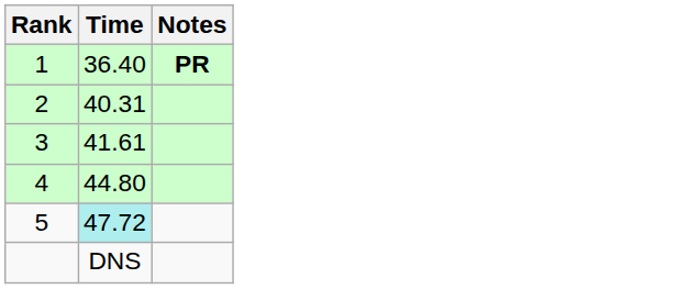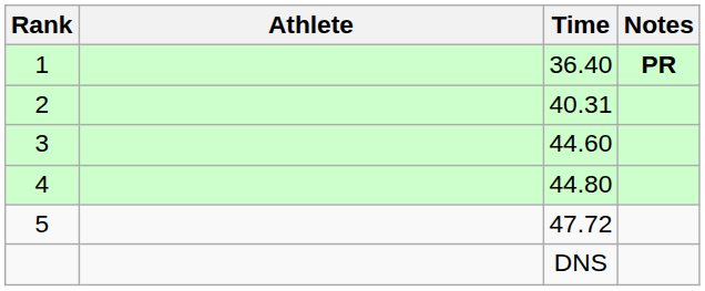 <table class="wikitable" style="text-align:center">
 <tr>
 <th>Rank</th>
+<th Style="width:18em">Athlete</th>
 <th>Time</th>
 <th>Notes</th>
 </tr>
 <tr style="background:#cfc">
 <td>1</td>
+<td style="text-align:left"></td>
 <td>36.40</td>
 <td><strong>PR</strong></td>
 </tr>
 <tr style="background:#cfc">
 <td>2</td>
+<td style="text-align:left"></td>
 <td>40.31</td>
 <td></td>
 </tr>
 <tr style="background:#cfc">
 <td>3</td>
-<td>41.61</td>
+<td style="text-align:left"></td>
+<td>44.60</td>
 <td></td>
 </tr>
 <tr style="background:#cfc">
 <td>4</td>
+<td style="text-align:left"></td>
 <td>44.80</td>
 <td></td>
 </tr>
 <tr>
 <td>5</td>
-<td style="background: paleturquoise;">47.72</td>
+<td style="text-align:left"></td>
+<td>47.72</td>
 <td></td>
 </tr>
 <tr>
 <td></td>
+<td style="text-align:left"></td>
 <td>DNS</td>
 <td></td>
 </tr>
 </table>
